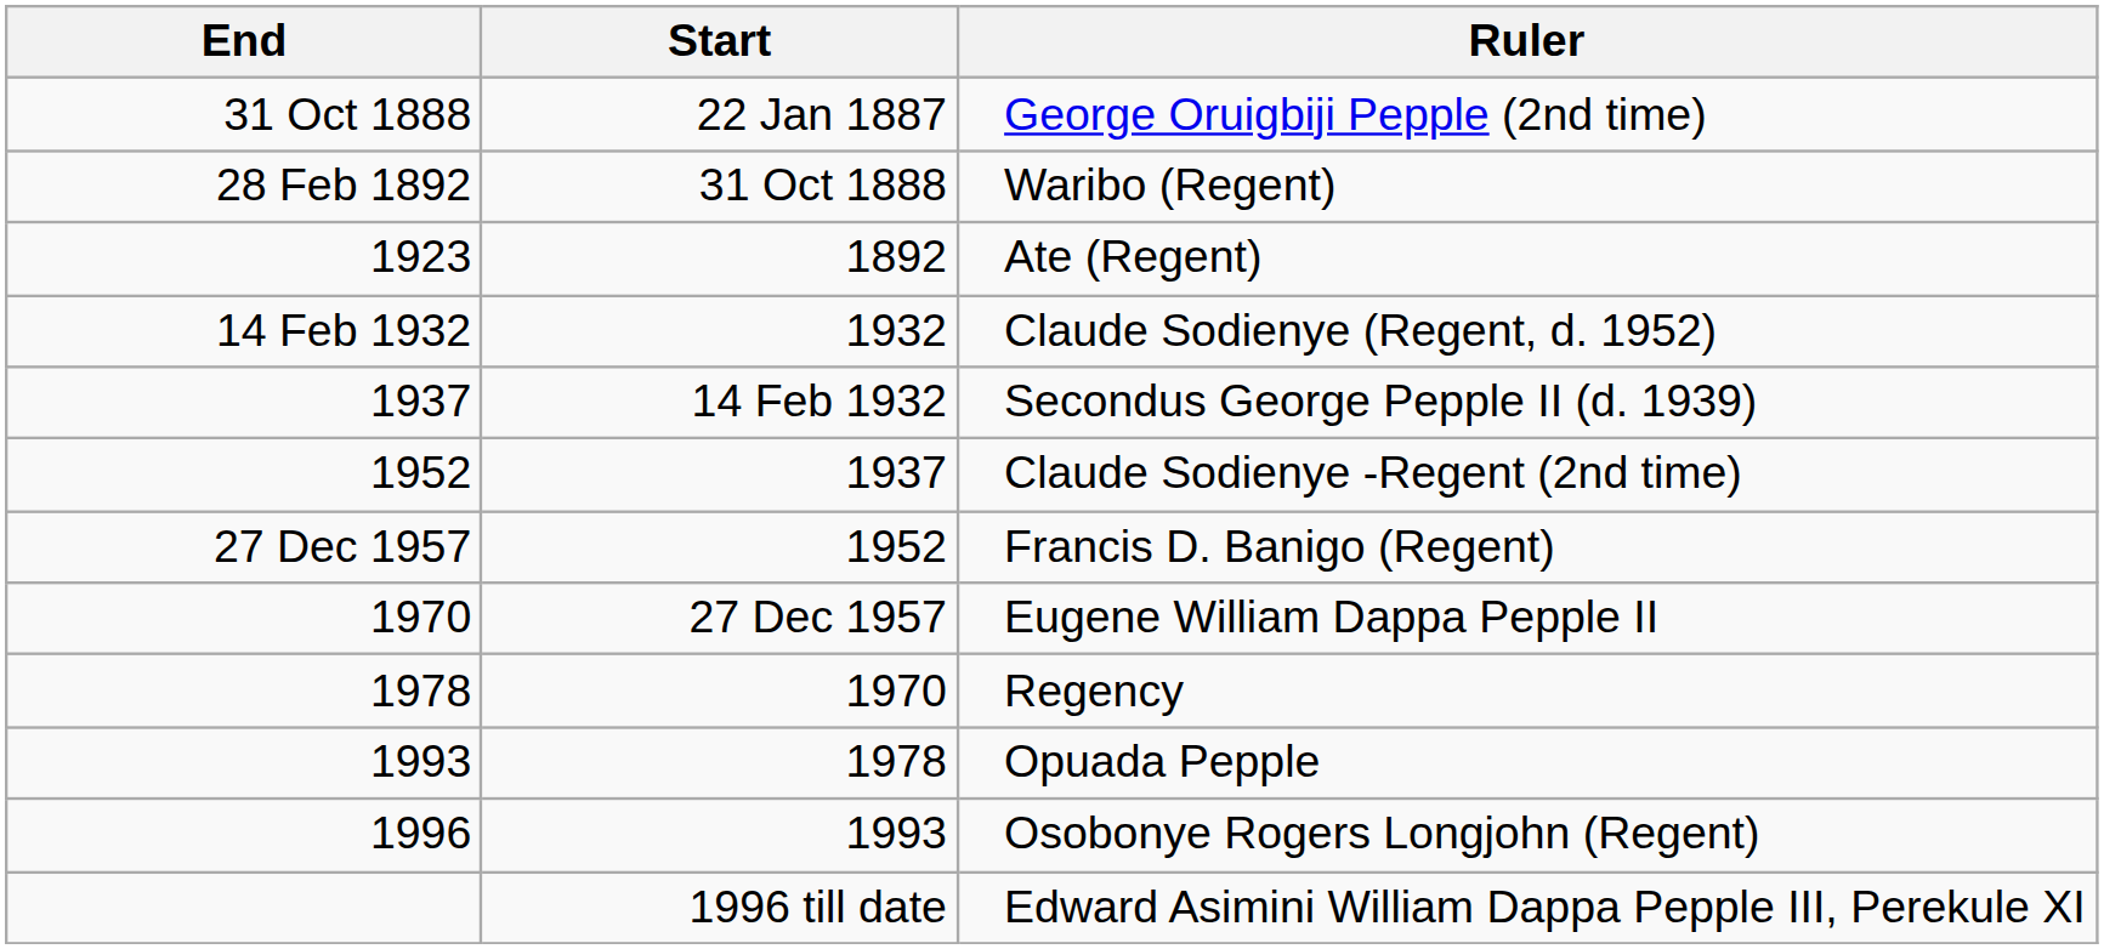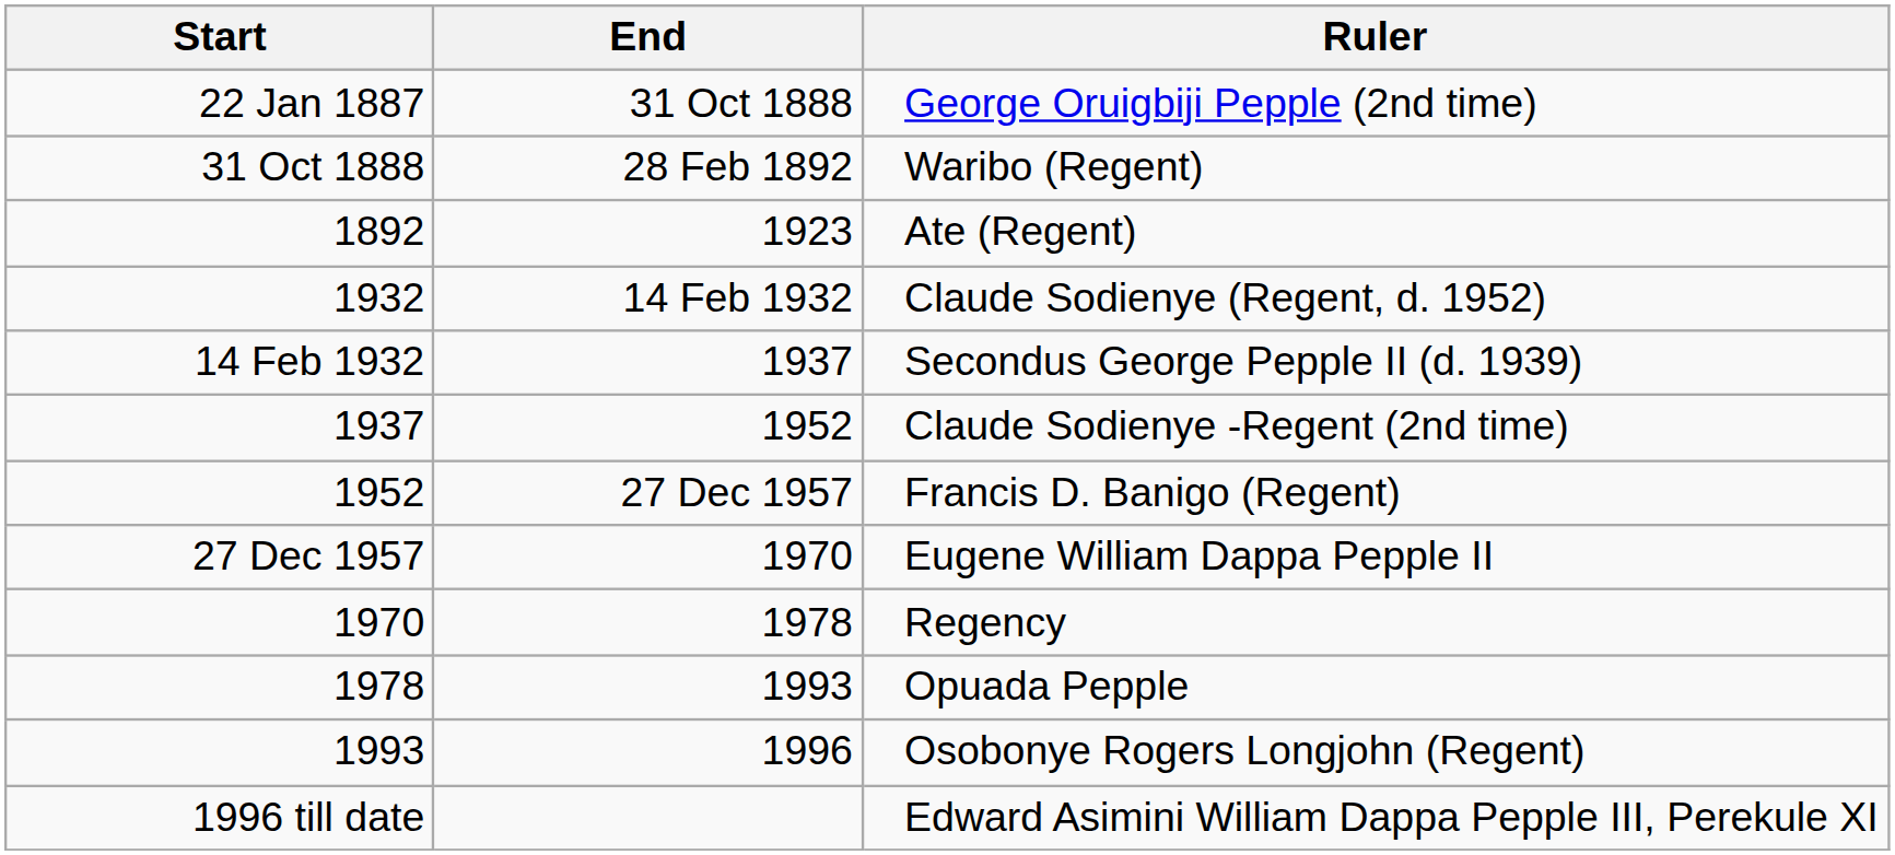 <table class=wikitable style="text-align:right;">
 <tr>
+<th style="width:10em;">Start</th>
 <th style="width:10em;">End</th>
-<th style="width:10em;">Start</th>
 <th>Ruler</th>
 </tr>
 <tr>
+<td>22 Jan 1887</td>
 <td>31 Oct 1888</td>
-<td>22 Jan 1887</td>
 <td style="text-align:left;padding-left:1em;"><a href='#'>George Oruigbiji Pepple</a> (2nd time)</td>
 </tr>
 <tr>
+<td>31 Oct 1888</td>
 <td>28 Feb 1892</td>
-<td>31 Oct 1888</td>
 <td style="text-align:left;padding-left:1em;">Waribo (Regent)</td>
 </tr>
 <tr>
+<td>1892</td>
 <td>1923</td>
-<td>1892</td>
 <td style="text-align:left;padding-left:1em;">Ate (Regent)</td>
 </tr>
 <tr>
+<td>1932</td>
 <td>14 Feb 1932</td>
-<td>1932</td>
 <td style="text-align:left;padding-left:1em;">Claude Sodienye (Regent, d. 1952)</td>
 </tr>
 <tr>
+<td>14 Feb 1932</td>
 <td>1937</td>
-<td>14 Feb 1932</td>
 <td style="text-align:left;padding-left:1em;">Secondus George Pepple II (d. 1939)</td>
 </tr>
 <tr>
+<td>1937</td>
 <td>1952</td>
-<td>1937</td>
 <td style="text-align:left;padding-left:1em;">Claude Sodienye -Regent (2nd time)</td>
 </tr>
 <tr>
+<td>1952</td>
 <td>27 Dec 1957</td>
-<td>1952</td>
 <td style="text-align:left;padding-left:1em;">Francis D. Banigo (Regent)</td>
 </tr>
 <tr>
+<td>27 Dec 1957</td>
 <td>1970</td>
-<td>27 Dec 1957</td>
 <td style="text-align:left;padding-left:1em;">Eugene William Dappa Pepple II</td>
 </tr>
 <tr>
+<td>1970</td>
 <td>1978</td>
-<td>1970</td>
 <td style="text-align:left;padding-left:1em;">Regency</td>
 </tr>
 <tr>
+<td>1978</td>
 <td>1993</td>
-<td>1978</td>
 <td style="text-align:left;padding-left:1em;">Opuada Pepple</td>
 </tr>
 <tr>
+<td>1993</td>
 <td>1996</td>
-<td>1993</td>
 <td style="text-align:left;padding-left:1em;">Osobonye Rogers Longjohn (Regent)</td>
 </tr>
 <tr>
+<td>1996 till date</td>
 <td></td>
-<td>1996 till date</td>
 <td style="text-align:left;padding-left:1em;">Edward Asimini William Dappa Pepple III, Perekule XI</td>
 </tr>
 </table>
